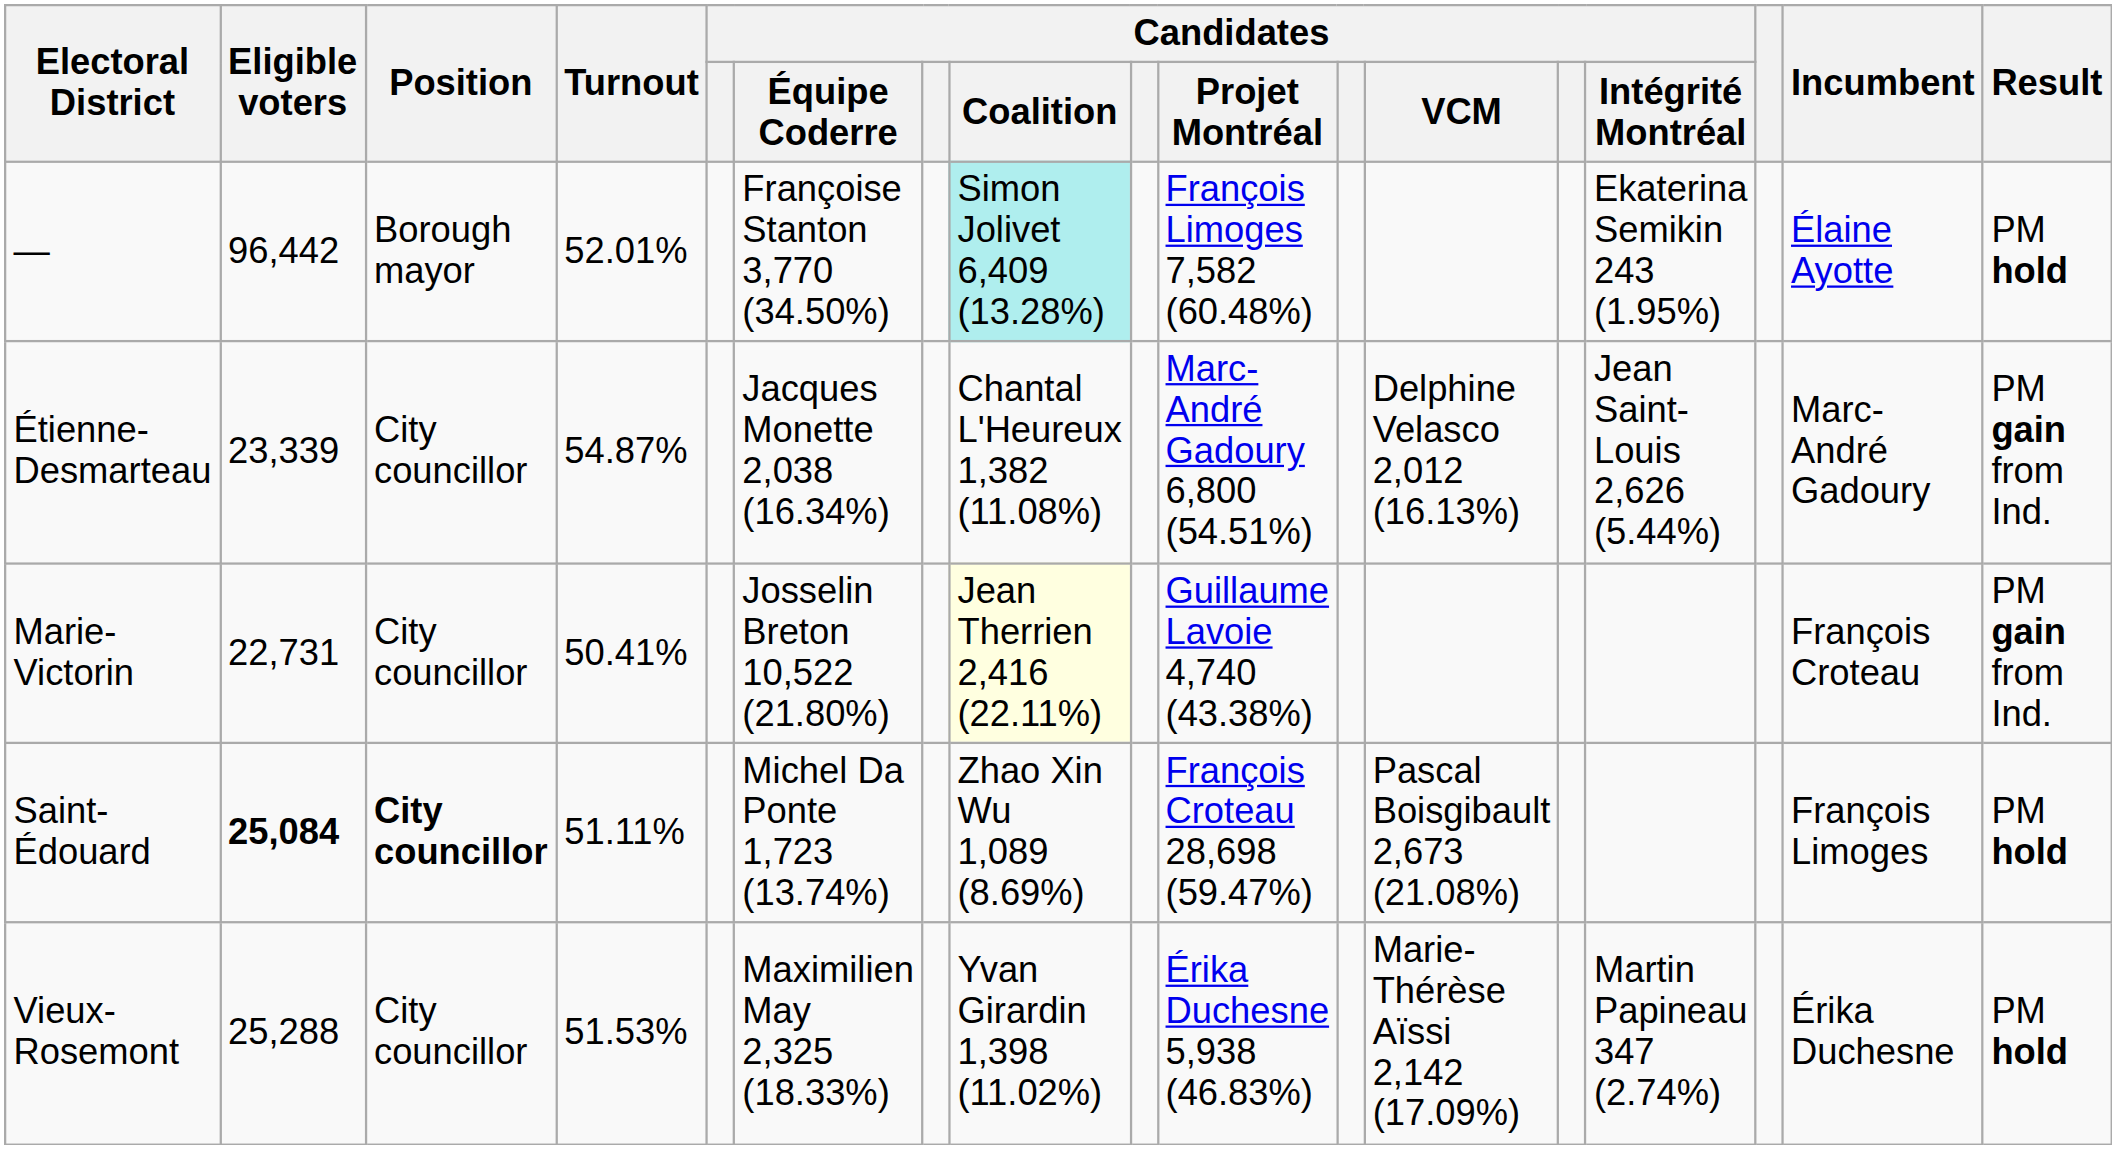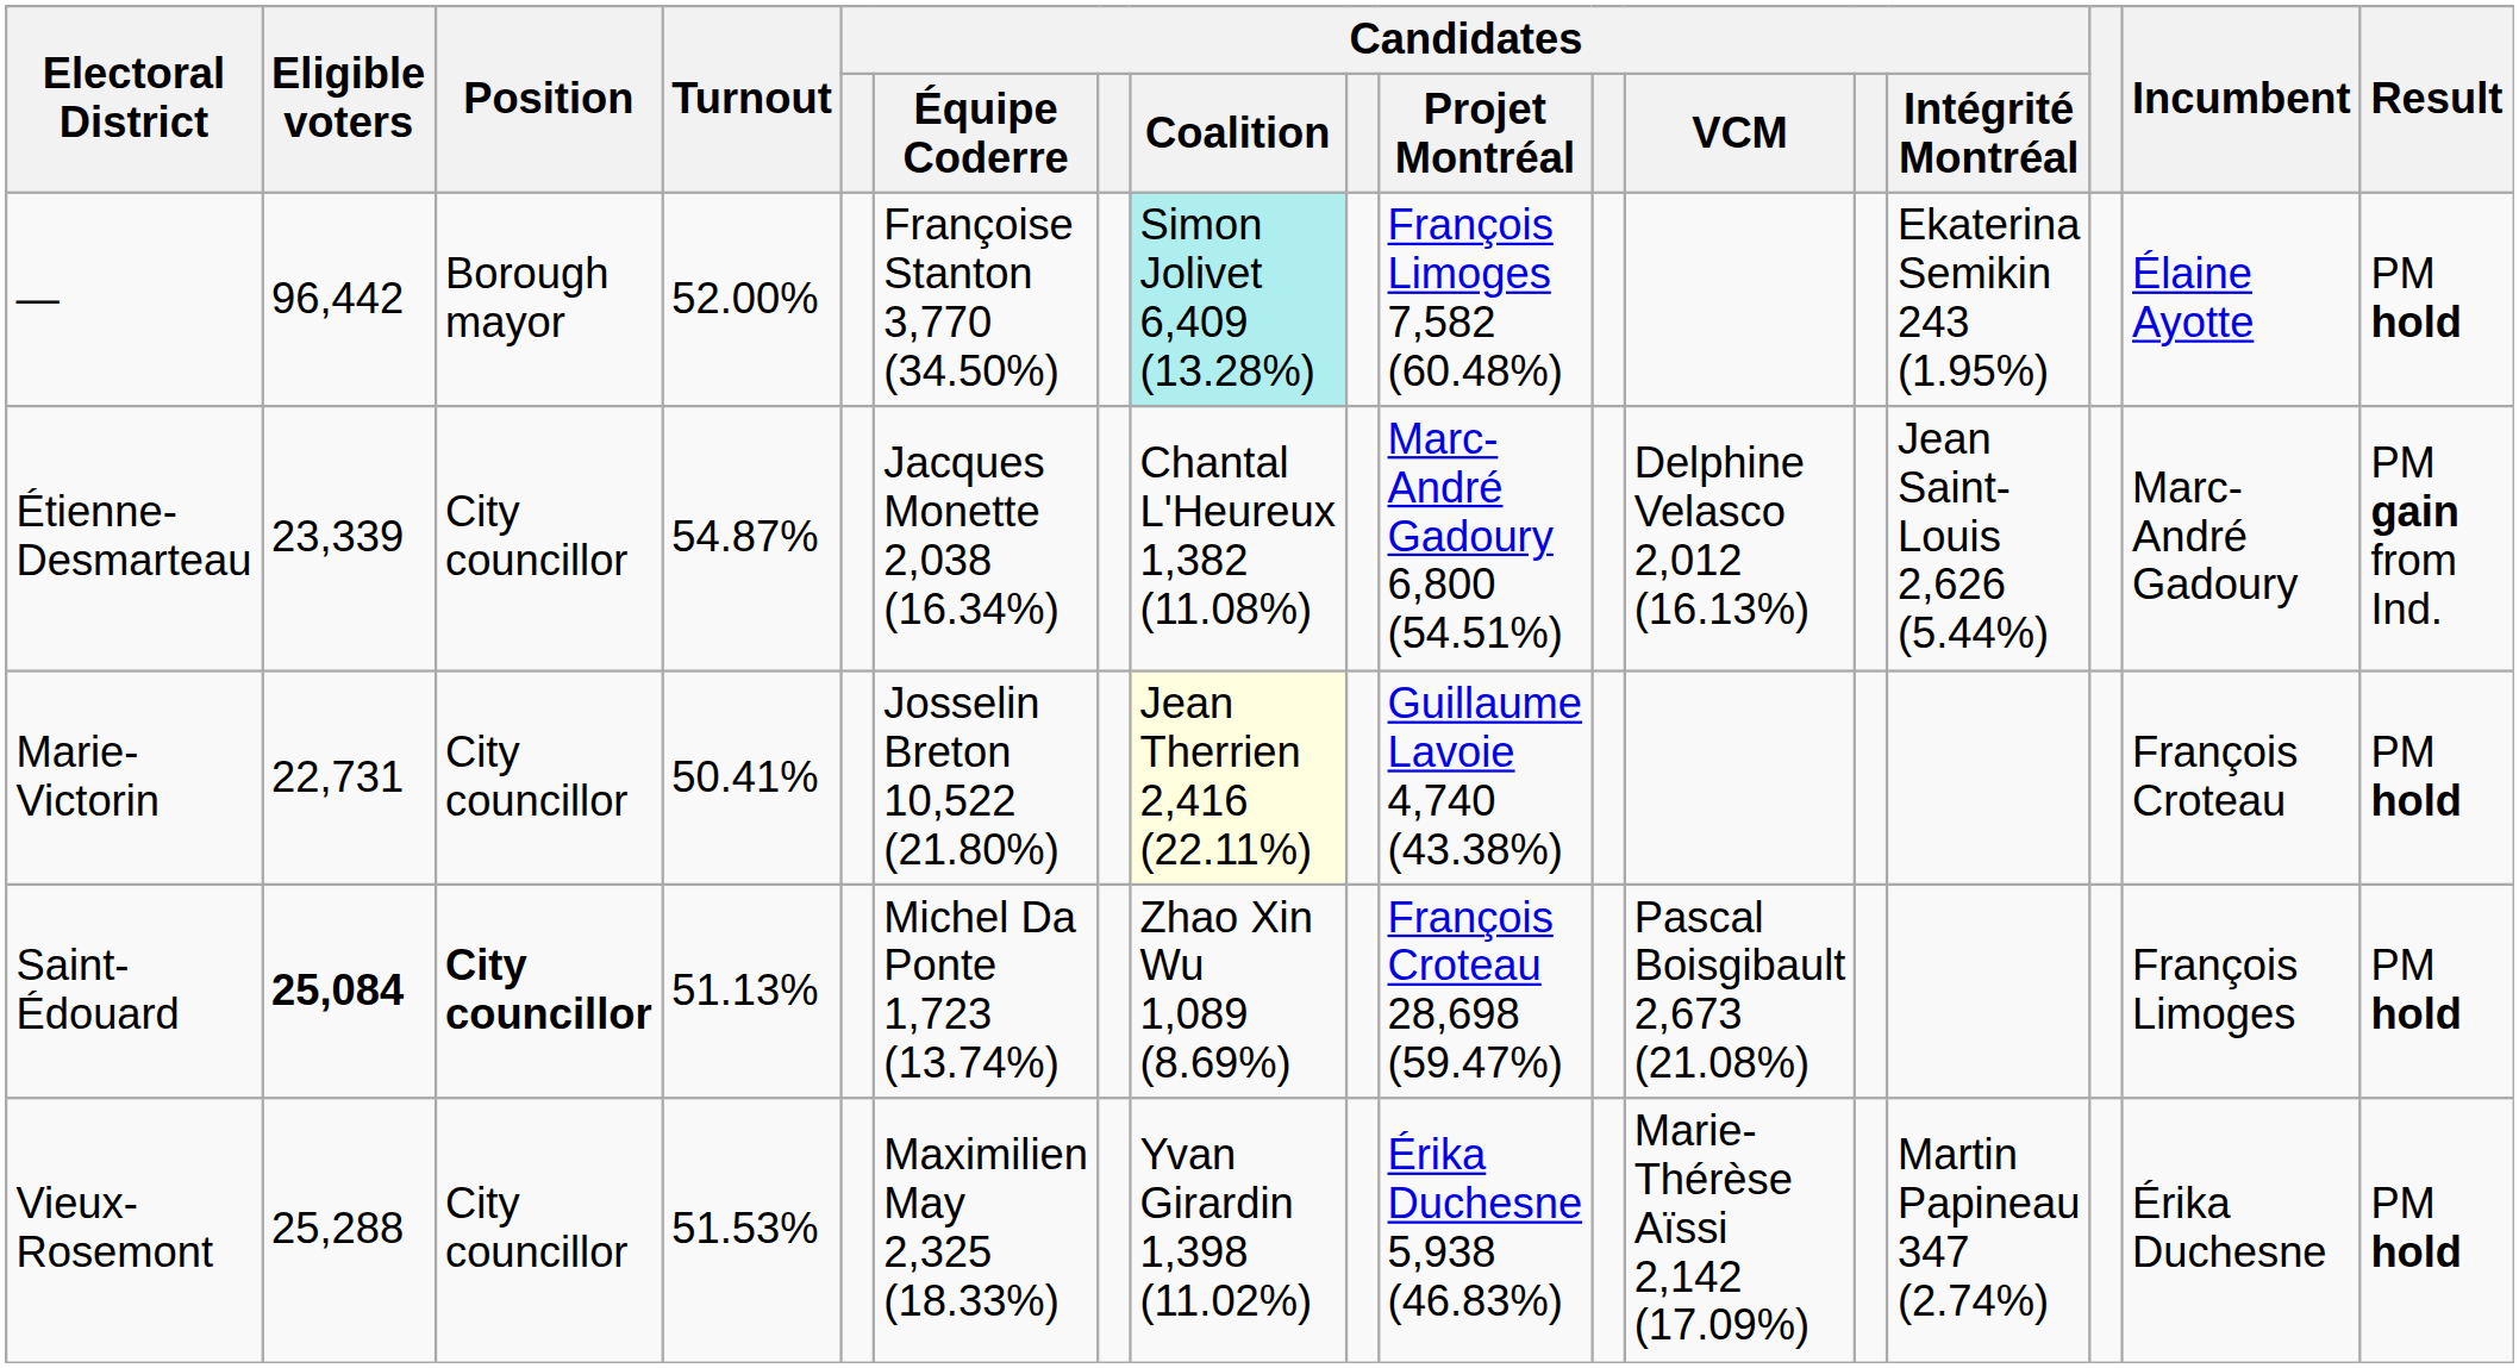 <table class="wikitable" width="100%">
 <tr>
 <th width=10% rowspan=2>Electoral District</th>
 <th width=6% rowspan=2>Eligible voters</th>
 <th width=8% rowspan=2>Position</th>
 <th width=6% rowspan=2>Turnout</th>
 <th colspan=10>Candidates</th>
 <th width=1% rowspan=2> </th>
 <th width=10% rowspan=2>Incumbent</th>
 <th width=9% rowspan=2>Result</th>
 </tr>
 <tr>
 <th width=1% > </th>
 <th width=9.4% >Équipe Coderre</th>
 <th width=1% > </th>
 <th width=9.4% >Coalition</th>
 <th width=1% > </th>
 <th width=9.4% ><span>Projet Montréal</span></th>
 <th width=1% > </th>
 <th width=9.4% >VCM</th>
 <th width=1% > </th>
 <th width=9.4% >Intégrité Montréal</th>
 </tr>
 <tr>
 <td>—</td>
 <td>96,442</td>
 <td>Borough mayor</td>
-<td>52.01%</td>
+<td>52.00%</td>
 <td></td>
 <td>Françoise Stanton<br>3,770 (34.50%)</td>
 <td></td>
 <td style="background: paleturquoise;">Simon Jolivet<br>6,409 (13.28%)</td>
 <td> </td>
 <td><a href='#'>François Limoges</a><br>7,582 (60.48%)</td>
 <td></td>
 <td></td>
 <td></td>
 <td>Ekaterina Semikin<br>243 (1.95%)</td>
 <td> </td>
 <td><a href='#'>Élaine Ayotte</a></td>
 <td>PM <strong>hold</strong></td>
 </tr>
 <tr>
 <td>Étienne-Desmarteau</td>
 <td>23,339</td>
 <td>City councillor</td>
 <td>54.87%</td>
 <td></td>
 <td>Jacques Monette<br>2,038 (16.34%)</td>
 <td></td>
 <td>Chantal L'Heureux<br>1,382 (11.08%)</td>
 <td> </td>
 <td><a href='#'>Marc-André Gadoury</a><br>6,800 (54.51%)</td>
 <td></td>
 <td>Delphine Velasco<br>2,012 (16.13%)</td>
 <td></td>
 <td>Jean Saint-Louis<br>2,626 (5.44%)</td>
 <td> </td>
 <td>Marc-André Gadoury</td>
 <td>PM <strong>gain</strong> from Ind.</td>
 </tr>
 <tr>
 <td>Marie-Victorin</td>
 <td>22,731</td>
 <td>City councillor</td>
 <td>50.41%</td>
 <td></td>
 <td>Josselin Breton<br>10,522 (21.80%)</td>
 <td></td>
 <td style="background: lightyellow;">Jean Therrien<br>2,416 (22.11%)</td>
 <td> </td>
 <td><a href='#'>Guillaume Lavoie</a><br>4,740 (43.38%)</td>
 <td></td>
 <td></td>
 <td></td>
 <td></td>
 <td> </td>
 <td>François Croteau</td>
-<td>PM <strong>gain</strong> from Ind.</td>
+<td>PM <strong>hold</strong></td>
 </tr>
 <tr>
 <td>Saint-Édouard</td>
 <td><strong>25,084</strong></td>
 <td><strong>City councillor</strong></td>
-<td>51.11%</td>
+<td>51.13%</td>
 <td></td>
 <td>Michel Da Ponte<br>1,723 (13.74%)</td>
 <td></td>
 <td>Zhao Xin Wu<br>1,089 (8.69%)</td>
 <td> </td>
 <td><a href='#'>François Croteau</a><br>28,698 (59.47%)</td>
 <td></td>
 <td>Pascal Boisgibault<br>2,673 (21.08%)</td>
 <td></td>
 <td></td>
 <td> </td>
 <td>François Limoges</td>
 <td>PM <strong>hold</strong></td>
 </tr>
 <tr>
 <td>Vieux-Rosemont</td>
 <td>25,288</td>
 <td>City councillor</td>
 <td>51.53%</td>
 <td></td>
 <td>Maximilien May<br>2,325 (18.33%)</td>
 <td></td>
 <td>Yvan Girardin<br>1,398 (11.02%)</td>
 <td> </td>
 <td><a href='#'>Érika Duchesne</a><br>5,938 (46.83%)</td>
 <td></td>
 <td>Marie-Thérèse Aïssi<br>2,142 (17.09%)</td>
 <td></td>
 <td>Martin Papineau<br>347 (2.74%)</td>
 <td> </td>
 <td>Érika Duchesne</td>
 <td>PM <strong>hold</strong></td>
 </tr>
 </table>
